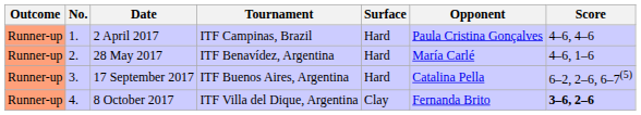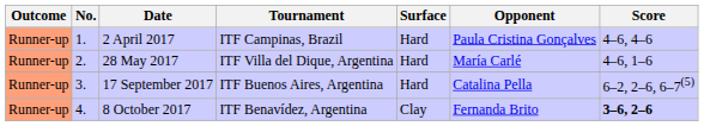 <table class="sortable wikitable">
 <tr>
 <th>Outcome</th>
 <th>No.</th>
 <th>Date</th>
 <th>Tournament</th>
 <th>Surface</th>
 <th>Opponent</th>
 <th class="unsortable">Score</th>
 </tr>
 <tr style="background:#ccccff;">
 <td style="background:#ffa07a;">Runner-up</td>
 <td>1.</td>
 <td>2 April 2017</td>
 <td>ITF Campinas, Brazil</td>
 <td>Hard</td>
 <td> <a href='#'>Paula Cristina Gonçalves</a></td>
 <td>4–6, 4–6</td>
 </tr>
 <tr style="background:#ccccff;">
 <td style="background:#ffa07a;">Runner-up</td>
 <td>2.</td>
 <td>28 May 2017</td>
-<td>ITF Benavídez, Argentina</td>
+<td>ITF Villa del Dique, Argentina</td>
 <td>Hard</td>
 <td> <a href='#'>María Carlé</a></td>
 <td>4–6, 1–6</td>
 </tr>
 <tr style="background:#ccccff;">
 <td style="background:#ffa07a;">Runner-up</td>
 <td>3.</td>
 <td>17 September 2017</td>
 <td>ITF Buenos Aires, Argentina</td>
 <td>Hard</td>
 <td> <a href='#'>Catalina Pella</a></td>
 <td>6–2, 2–6, 6–7<sup>(5)</sup></td>
 </tr>
 <tr style="background:#ccccff;">
 <td style="background:#ffa07a;">Runner-up</td>
 <td>4.</td>
 <td>8 October 2017</td>
-<td>ITF Villa del Dique, Argentina</td>
+<td>ITF Benavídez, Argentina</td>
 <td>Clay</td>
 <td> <a href='#'>Fernanda Brito</a></td>
 <td><strong>3–6, 2–6</strong></td>
 </tr>
 </table>
